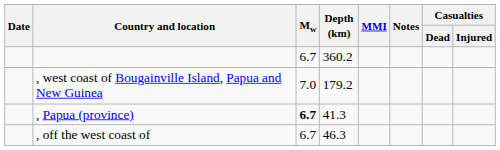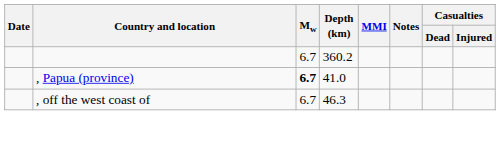 <table class="wikitable sortable sort-under" style="border:1px black; margin-left:1em;">
 <tr>
 <th rowspan="2"><small>Date</small></th>
 <th rowspan="2" style="width: 310px"><small>Country and location</small></th>
 <th rowspan="2"><small>M<sub>w</sub></small></th>
 <th rowspan="2"><small>Depth (km)</small></th>
 <th rowspan="2"><small><a href='#'>MMI</a></small></th>
 <th rowspan="2" class="unsortable"><small>Notes</small></th>
 <th colspan="2"><small>Casualties</small></th>
 </tr>
 <tr>
 <th><small>Dead</small></th>
 <th><small>Injured</small></th>
 </tr>
 <tr>
 <td></td>
 <td></td>
 <td>6.7</td>
 <td>360.2</td>
 <td></td>
 <td></td>
 <td></td>
 <td></td>
 </tr>
 <tr>
 <td></td>
-<td>, west coast of <a href='#'>Bougainville Island</a>, <a href='#'>Papua and New Guinea</a></td>
-<td>7.0</td>
-<td>179.2</td>
-<td></td>
-<td></td>
-<td></td>
-<td></td>
-</tr>
-<tr>
-<td></td>
 <td>, <a href='#'>Papua (province)</a></td>
 <td><strong>6.7</strong></td>
-<td>41.3</td>
+<td>41.0</td>
 <td></td>
 <td></td>
 <td></td>
 <td></td>
 </tr>
 <tr>
 <td></td>
 <td>, off the west coast of</td>
 <td>6.7</td>
 <td>46.3</td>
 <td></td>
 <td></td>
 <td></td>
 <td></td>
 </tr>
 </table>
